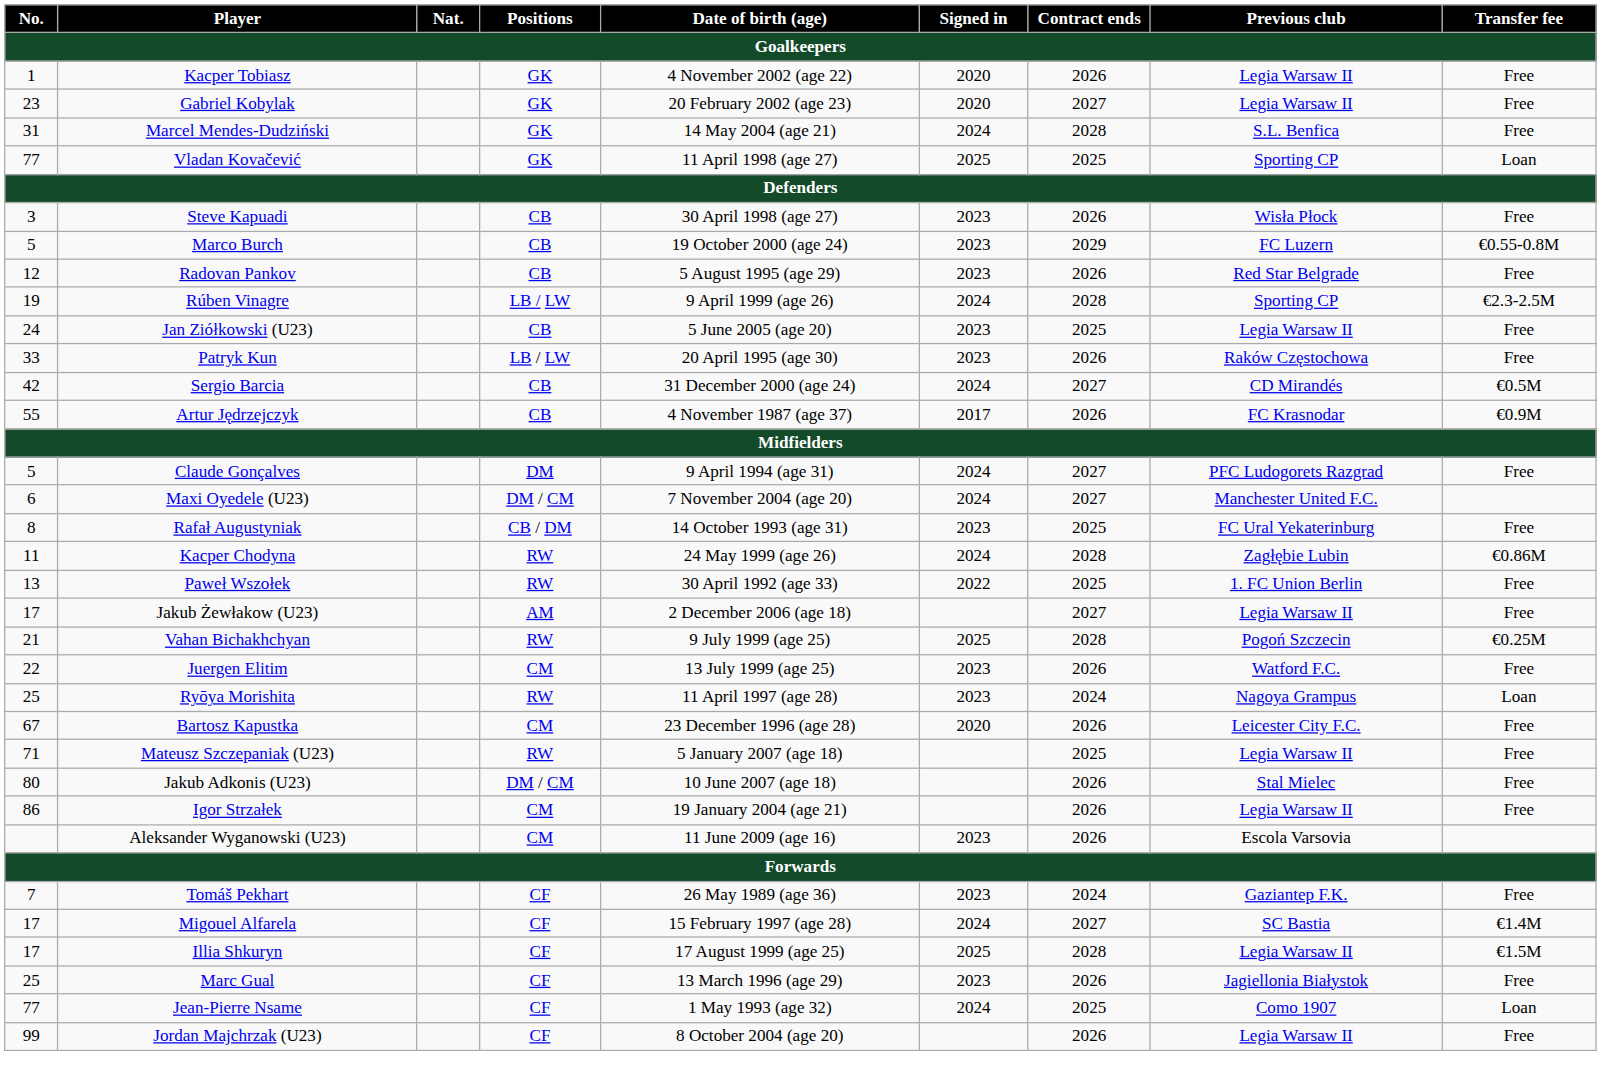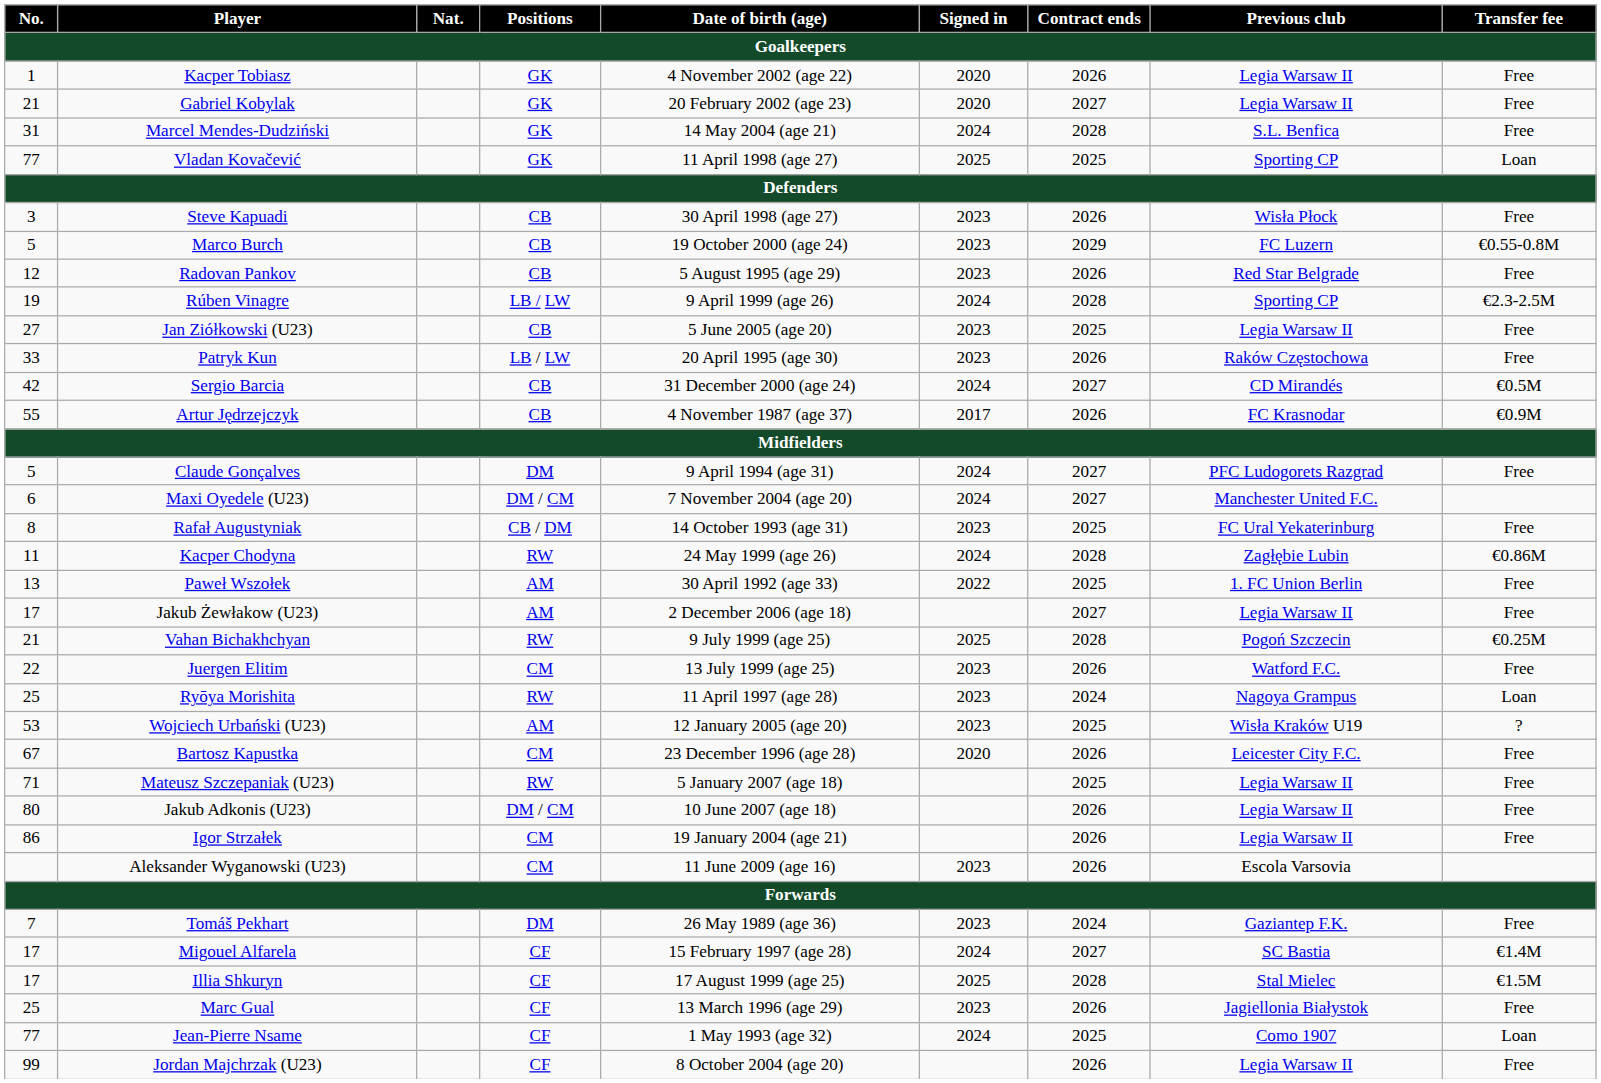 <table class="wikitable" style="text-align:center; font-size:85%; width:100%">
 <tr>
 <th style="background:#000000; color:white; text-align:center;">No.</th>
 <th style="background:#000000; color:white; text-align:center;">Player</th>
 <th style="background:#000000; color:white; text-align:center;">Nat.</th>
 <th style="background:#000000; color:white; text-align:center;">Positions</th>
 <th style="background:#000000; color:white; text-align:center;">Date of birth (age)</th>
 <th style="background:#000000; color:white; text-align:center; max-width:3.5em">Signed in</th>
 <th style="background:#000000; color:white; text-align:center; max-width:4em">Contract ends</th>
 <th style="background:#000000; color:white; text-align:center;">Previous club</th>
 <th style="background:#000000; color:white; text-align:center; max-width:6em">Transfer fee</th>
 </tr>
 <tr>
 <th colspan="9" style="background:#134A29; color:white; text-align:center;">Goalkeepers</th>
 </tr>
 <tr>
 <td>1</td>
 <td><a href='#'>Kacper Tobiasz</a></td>
 <td></td>
 <td><a href='#'>GK</a></td>
 <td>4 November 2002 (age 22)</td>
 <td>2020</td>
 <td>2026</td>
 <td> <a href='#'>Legia Warsaw II</a></td>
 <td>Free</td>
 </tr>
 <tr>
-<td>23</td>
+<td>21</td>
 <td><a href='#'>Gabriel Kobylak</a></td>
 <td></td>
 <td><a href='#'>GK</a></td>
 <td>20 February 2002 (age 23)</td>
 <td>2020</td>
 <td>2027</td>
 <td> <a href='#'>Legia Warsaw II</a></td>
 <td>Free</td>
 </tr>
 <tr>
 <td>31</td>
 <td><a href='#'>Marcel Mendes-Dudziński</a></td>
 <td></td>
 <td><a href='#'>GK</a></td>
 <td>14 May 2004 (age 21)</td>
 <td>2024</td>
 <td>2028</td>
 <td> <a href='#'>S.L. Benfica</a></td>
 <td>Free</td>
 </tr>
 <tr>
 <td>77</td>
 <td><a href='#'>Vladan Kovačević</a></td>
 <td></td>
 <td><a href='#'>GK</a></td>
 <td>11 April 1998 (age 27)</td>
 <td>2025</td>
 <td>2025</td>
 <td> <a href='#'>Sporting CP</a></td>
 <td>Loan</td>
 </tr>
 <tr>
 <th colspan="9" style="background:#134A29; color:white; text-align:center;">Defenders</th>
 </tr>
 <tr>
 <td>3</td>
 <td><a href='#'>Steve Kapuadi</a></td>
 <td></td>
 <td><a href='#'>CB</a></td>
 <td>30 April 1998 (age 27)</td>
 <td>2023</td>
 <td>2026</td>
 <td> <a href='#'>Wisła Płock</a></td>
 <td>Free</td>
 </tr>
 <tr>
 <td>5</td>
 <td><a href='#'>Marco Burch</a></td>
 <td></td>
 <td><a href='#'>CB</a></td>
 <td>19 October 2000 (age 24)</td>
 <td>2023</td>
 <td>2029</td>
 <td> <a href='#'>FC Luzern</a></td>
 <td>€0.55-0.8M</td>
 </tr>
 <tr>
 <td>12</td>
 <td><a href='#'>Radovan Pankov</a></td>
 <td></td>
 <td><a href='#'>CB</a></td>
 <td>5 August 1995 (age 29)</td>
 <td>2023</td>
 <td>2026</td>
 <td> <a href='#'>Red Star Belgrade</a></td>
 <td>Free</td>
 </tr>
 <tr>
 <td>19</td>
 <td><a href='#'>Rúben Vinagre</a></td>
 <td></td>
 <td><a href='#'>LB /</a> <a href='#'>LW</a></td>
 <td>9 April 1999 (age 26)</td>
 <td>2024</td>
 <td>2028</td>
 <td> <a href='#'>Sporting CP</a></td>
 <td>€2.3-2.5M</td>
 </tr>
 <tr>
-<td>24</td>
+<td>27</td>
 <td><a href='#'>Jan Ziółkowski</a> (U23)</td>
 <td></td>
 <td><a href='#'>CB</a></td>
 <td>5 June 2005 (age 20)</td>
 <td>2023</td>
 <td>2025</td>
 <td> <a href='#'>Legia Warsaw II</a></td>
 <td>Free</td>
 </tr>
 <tr>
 <td>33</td>
 <td><a href='#'>Patryk Kun</a></td>
 <td></td>
 <td><a href='#'>LB</a> / <a href='#'>LW</a></td>
 <td>20 April 1995 (age 30)</td>
 <td>2023</td>
 <td>2026</td>
 <td> <a href='#'>Raków Częstochowa</a></td>
 <td>Free</td>
 </tr>
 <tr>
 <td>42</td>
 <td><a href='#'>Sergio Barcia</a></td>
 <td></td>
 <td><a href='#'>CB</a></td>
 <td>31 December 2000 (age 24)</td>
 <td>2024</td>
 <td>2027</td>
 <td> <a href='#'>CD Mirandés</a></td>
 <td>€0.5M</td>
 </tr>
 <tr>
 <td>55</td>
 <td><a href='#'>Artur Jędrzejczyk</a></td>
 <td></td>
 <td><a href='#'>CB</a></td>
 <td>4 November 1987 (age 37)</td>
 <td>2017</td>
 <td>2026</td>
 <td> <a href='#'>FC Krasnodar</a></td>
 <td>€0.9M</td>
 </tr>
 <tr>
 <th colspan="9" style="background:#134A29; color:white; text-align:center;">Midfielders</th>
 </tr>
 <tr>
 <td>5</td>
 <td><a href='#'>Claude Gonçalves</a></td>
 <td></td>
 <td><a href='#'>DM</a></td>
 <td>9 April 1994 (age 31)</td>
 <td>2024</td>
 <td>2027</td>
 <td> <a href='#'>PFC Ludogorets Razgrad</a></td>
 <td>Free</td>
 </tr>
 <tr>
 <td>6</td>
 <td><a href='#'>Maxi Oyedele</a> (U23)</td>
 <td></td>
 <td><a href='#'>DM</a> / <a href='#'>CM</a></td>
 <td>7 November 2004 (age 20)</td>
 <td>2024</td>
 <td>2027</td>
 <td> <a href='#'>Manchester United F.C.</a></td>
 <td></td>
 </tr>
 <tr>
 <td>8</td>
 <td><a href='#'>Rafał Augustyniak</a></td>
 <td></td>
 <td><a href='#'>CB</a> / <a href='#'>DM</a></td>
 <td>14 October 1993 (age 31)</td>
 <td>2023</td>
 <td>2025</td>
 <td> <a href='#'>FC Ural Yekaterinburg</a></td>
 <td>Free</td>
 </tr>
 <tr>
 <td>11</td>
 <td><a href='#'>Kacper Chodyna</a></td>
 <td></td>
 <td><a href='#'>RW</a></td>
 <td>24 May 1999 (age 26)</td>
 <td>2024</td>
 <td>2028</td>
 <td> <a href='#'>Zagłębie Lubin</a></td>
 <td>€0.86M</td>
 </tr>
 <tr>
 <td>13</td>
 <td><a href='#'>Paweł Wszołek</a></td>
 <td></td>
-<td><a href='#'>RW</a></td>
+<td><a href='#'>AM</a></td>
 <td>30 April 1992 (age 33)</td>
 <td>2022</td>
 <td>2025</td>
 <td> <a href='#'>1. FC Union Berlin</a></td>
 <td>Free</td>
 </tr>
 <tr>
 <td>17</td>
 <td>Jakub Żewłakow (U23)</td>
 <td></td>
 <td><a href='#'>AM</a></td>
 <td>2 December 2006 (age 18)</td>
 <td></td>
 <td>2027</td>
 <td> <a href='#'>Legia Warsaw II</a></td>
 <td>Free</td>
 </tr>
 <tr>
 <td>21</td>
 <td><a href='#'>Vahan Bichakhchyan</a></td>
 <td></td>
 <td><a href='#'>RW</a></td>
 <td>9 July 1999 (age 25)</td>
 <td>2025</td>
 <td>2028</td>
 <td> <a href='#'>Pogoń Szczecin</a></td>
 <td>€0.25M</td>
 </tr>
 <tr>
 <td>22</td>
 <td><a href='#'>Juergen Elitim</a></td>
 <td></td>
 <td><a href='#'>CM</a></td>
 <td>13 July 1999 (age 25)</td>
 <td>2023</td>
 <td>2026</td>
 <td> <a href='#'>Watford F.C.</a></td>
 <td>Free</td>
 </tr>
 <tr>
 <td>25</td>
 <td><a href='#'>Ryōya Morishita</a></td>
 <td></td>
 <td><a href='#'>RW</a></td>
 <td>11 April 1997 (age 28)</td>
 <td>2023</td>
 <td>2024</td>
 <td> <a href='#'>Nagoya Grampus</a></td>
 <td>Loan</td>
 </tr>
 <tr>
+<td>53</td>
+<td><a href='#'>Wojciech Urbański</a> (U23)</td>
+<td></td>
+<td><a href='#'>AM</a></td>
+<td>12 January 2005 (age 20)</td>
+<td>2023</td>
+<td>2025</td>
+<td> <a href='#'>Wisła Kraków</a> U19</td>
+<td>?</td>
+</tr>
+<tr>
 <td>67</td>
 <td><a href='#'>Bartosz Kapustka</a></td>
 <td></td>
 <td><a href='#'>CM</a></td>
 <td>23 December 1996 (age 28)</td>
 <td>2020</td>
 <td>2026</td>
 <td> <a href='#'>Leicester City F.C.</a></td>
 <td>Free</td>
 </tr>
 <tr>
 <td>71</td>
 <td><a href='#'>Mateusz Szczepaniak</a> (U23)</td>
 <td></td>
 <td><a href='#'>RW</a></td>
 <td>5 January 2007 (age 18)</td>
 <td></td>
 <td>2025</td>
 <td> <a href='#'>Legia Warsaw II</a></td>
 <td>Free</td>
 </tr>
 <tr>
 <td>80</td>
 <td>Jakub Adkonis (U23)</td>
 <td></td>
 <td><a href='#'>DM</a> / <a href='#'>CM</a></td>
 <td>10 June 2007 (age 18)</td>
 <td></td>
 <td>2026</td>
-<td> <a href='#'>Stal Mielec</a></td>
+<td> <a href='#'>Legia Warsaw II</a></td>
 <td>Free</td>
 </tr>
 <tr>
 <td>86</td>
 <td><a href='#'>Igor Strzałek</a></td>
 <td></td>
 <td><a href='#'>CM</a></td>
 <td>19 January 2004 (age 21)</td>
 <td></td>
 <td>2026</td>
 <td> <a href='#'>Legia Warsaw II</a></td>
 <td>Free</td>
 </tr>
 <tr>
 <td></td>
 <td>Aleksander Wyganowski (U23)</td>
 <td></td>
 <td><a href='#'>CM</a></td>
 <td>11 June 2009 (age 16)</td>
 <td>2023</td>
 <td>2026</td>
 <td> Escola Varsovia</td>
 <td></td>
 </tr>
 <tr>
 <th colspan="9" style="background:#134A29; color:white; text-align:center;">Forwards</th>
 </tr>
 <tr>
 <td>7</td>
 <td><a href='#'>Tomáš Pekhart</a></td>
 <td></td>
-<td><a href='#'>CF</a></td>
+<td><a href='#'>DM</a></td>
 <td>26 May 1989 (age 36)</td>
 <td>2023</td>
 <td>2024</td>
 <td> <a href='#'>Gaziantep F.K.</a></td>
 <td>Free</td>
 </tr>
 <tr>
 <td>17</td>
 <td><a href='#'>Migouel Alfarela</a></td>
 <td></td>
 <td><a href='#'>CF</a></td>
 <td>15 February 1997 (age 28)</td>
 <td>2024</td>
 <td>2027</td>
 <td> <a href='#'>SC Bastia</a></td>
 <td>€1.4M</td>
 </tr>
 <tr>
 <td>17</td>
 <td><a href='#'>Illia Shkuryn</a></td>
 <td></td>
 <td><a href='#'>CF</a></td>
 <td>17 August 1999 (age 25)</td>
 <td>2025</td>
 <td>2028</td>
-<td> <a href='#'>Legia Warsaw II</a></td>
+<td> <a href='#'>Stal Mielec</a></td>
 <td>€1.5M</td>
 </tr>
 <tr>
 <td>25</td>
 <td><a href='#'>Marc Gual</a></td>
 <td></td>
 <td><a href='#'>CF</a></td>
 <td>13 March 1996 (age 29)</td>
 <td>2023</td>
 <td>2026</td>
 <td> <a href='#'>Jagiellonia Białystok</a></td>
 <td>Free</td>
 </tr>
 <tr>
 <td>77</td>
 <td><a href='#'>Jean-Pierre Nsame</a></td>
 <td></td>
 <td><a href='#'>CF</a></td>
 <td>1 May 1993 (age 32)</td>
 <td>2024</td>
 <td>2025</td>
 <td> <a href='#'>Como 1907</a></td>
 <td>Loan</td>
 </tr>
 <tr>
 <td>99</td>
 <td><a href='#'>Jordan Majchrzak</a> (U23)</td>
 <td></td>
 <td><a href='#'>CF</a></td>
 <td>8 October 2004 (age 20)</td>
 <td></td>
 <td>2026</td>
 <td> <a href='#'>Legia Warsaw II</a></td>
 <td>Free</td>
 </tr>
 </table>
